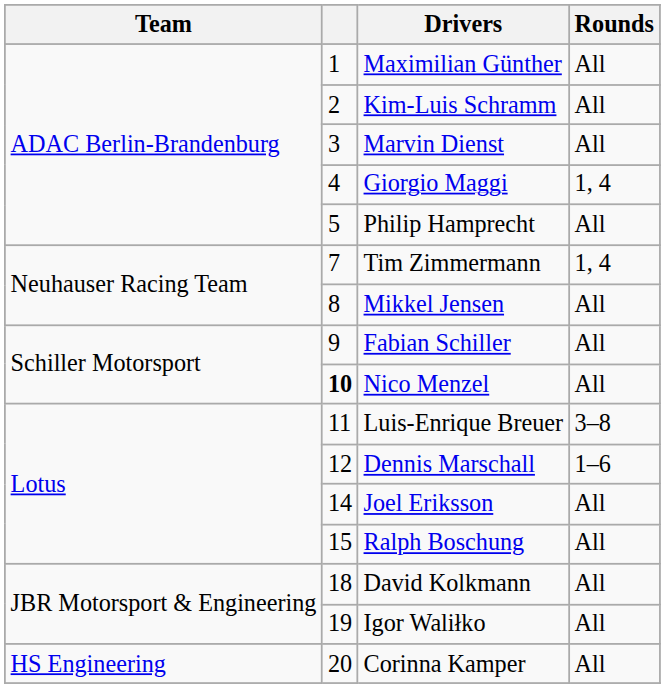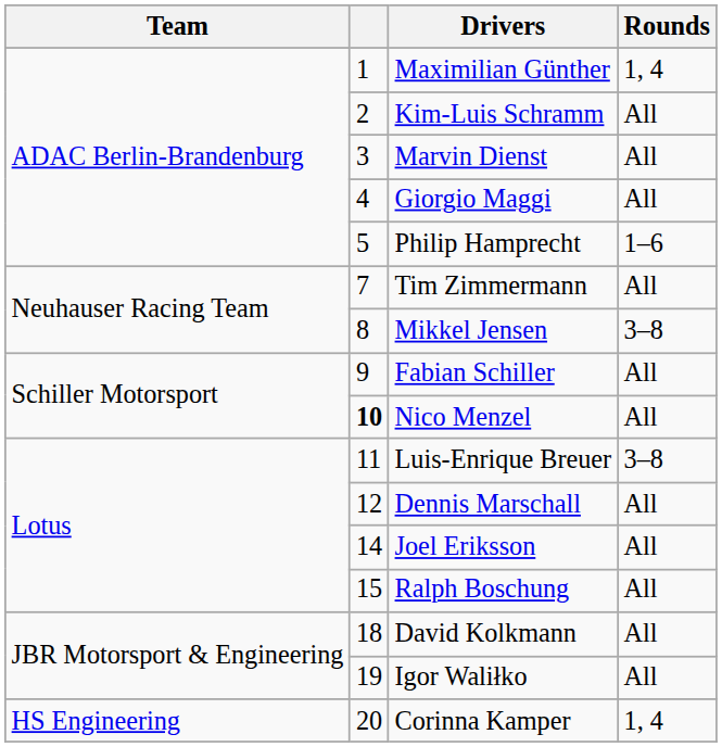 <table class="wikitable" style="font-size: 85%">
 <tr>
 <th>Team</th>
 <th></th>
 <th>Drivers</th>
 <th>Rounds</th>
 </tr>
 <tr>
 <td rowspan=5> <a href='#'>ADAC Berlin-Brandenburg</a></td>
 <td>1</td>
 <td> <a href='#'>Maximilian Günther</a></td>
-<td>All</td>
+<td>1, 4</td>
 </tr>
 <tr>
 <td>2</td>
 <td> <a href='#'>Kim-Luis Schramm</a></td>
 <td>All</td>
 </tr>
 <tr>
 <td>3</td>
 <td> <a href='#'>Marvin Dienst</a></td>
 <td>All</td>
 </tr>
 <tr>
 <td>4</td>
 <td> <a href='#'>Giorgio Maggi</a></td>
-<td>1, 4</td>
+<td>All</td>
 </tr>
 <tr>
 <td>5</td>
 <td> Philip Hamprecht</td>
-<td>All</td>
+<td>1–6</td>
 </tr>
 <tr>
 <td rowspan=2> Neuhauser Racing Team</td>
 <td>7</td>
 <td> Tim Zimmermann</td>
-<td>1, 4</td>
+<td>All</td>
 </tr>
 <tr>
 <td>8</td>
 <td> <a href='#'>Mikkel Jensen</a></td>
-<td>All</td>
+<td>3–8</td>
 </tr>
 <tr>
 <td rowspan=2> Schiller Motorsport</td>
 <td>9</td>
 <td> <a href='#'>Fabian Schiller</a></td>
 <td>All</td>
 </tr>
 <tr>
 <td><strong>10</strong></td>
 <td> <a href='#'>Nico Menzel</a></td>
 <td>All</td>
 </tr>
 <tr>
 <td rowspan=4> <a href='#'>Lotus</a></td>
 <td>11</td>
 <td> Luis-Enrique Breuer</td>
 <td>3–8</td>
 </tr>
 <tr>
 <td>12</td>
 <td> <a href='#'>Dennis Marschall</a></td>
-<td>1–6</td>
+<td>All</td>
 </tr>
 <tr>
 <td>14</td>
 <td> <a href='#'>Joel Eriksson</a></td>
 <td>All</td>
 </tr>
 <tr>
 <td>15</td>
 <td> <a href='#'>Ralph Boschung</a></td>
 <td>All</td>
 </tr>
 <tr>
 <td rowspan=2> JBR Motorsport & Engineering</td>
 <td>18</td>
 <td> David Kolkmann</td>
 <td>All</td>
 </tr>
 <tr>
 <td>19</td>
 <td> Igor Waliłko</td>
 <td>All</td>
 </tr>
 <tr>
 <td> <a href='#'>HS Engineering</a></td>
 <td>20</td>
 <td> Corinna Kamper</td>
-<td>All</td>
+<td>1, 4</td>
 </tr>
 </table>
